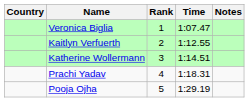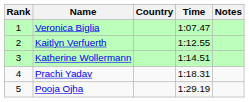 <table class="wikitable" style="text-align:center">
 <tr>
+<th>Rank</th>
+<th>Name</th>
 <th>Country</th>
-<th>Name</th>
-<th>Rank</th>
 <th>Time</th>
 <th>Notes</th>
 </tr>
 <tr bgcolor=bbffbb>
+<td>1</td>
+<td align="left"><a href='#'>Veronica Biglia</a></td>
 <td align="left"></td>
-<td align="left"><a href='#'>Veronica Biglia</a></td>
-<td>1</td>
 <td>1:07.47</td>
 <td></td>
 </tr>
 <tr bgcolor=bbffbb>
+<td>2</td>
+<td align="left"><a href='#'>Kaitlyn Verfuerth</a></td>
 <td align="left"></td>
-<td align="left"><a href='#'>Kaitlyn Verfuerth</a></td>
-<td>2</td>
 <td>1:12.55</td>
 <td></td>
 </tr>
 <tr bgcolor=bbffbb>
+<td>3</td>
+<td align="left"><a href='#'>Katherine Wollermann</a></td>
 <td align="left"></td>
-<td align="left"><a href='#'>Katherine Wollermann</a></td>
-<td>3</td>
 <td>1:14.51</td>
 <td></td>
 </tr>
 <tr>
+<td>4</td>
+<td align="left"><a href='#'>Prachi Yadav</a></td>
 <td align="left"></td>
-<td align="left"><a href='#'>Prachi Yadav</a></td>
-<td>4</td>
 <td>1:18.31</td>
 <td></td>
 </tr>
 <tr>
+<td>5</td>
+<td align="left"><a href='#'>Pooja Ojha</a></td>
 <td align="left"></td>
-<td align="left"><a href='#'>Pooja Ojha</a></td>
-<td>5</td>
 <td>1:29.19</td>
 <td></td>
 </tr>
 </table>
